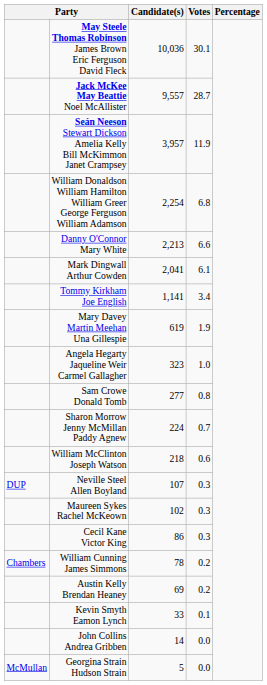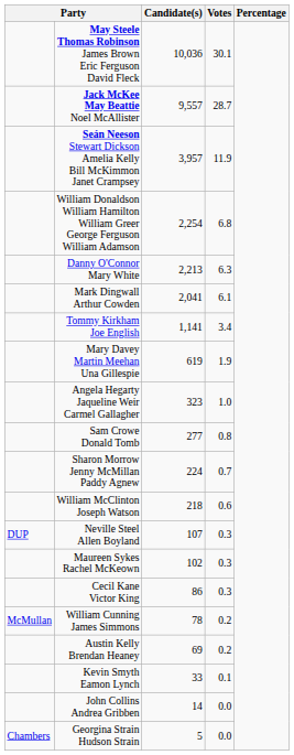 <table class="wikitable">
 <tr>
 <th colspan="2" rowspan="1" align="center" valign="top">Party</th>
 <th valign="top">Candidate(s)</th>
 <th valign="top">Votes</th>
 <th valign="top">Percentage</th>
 </tr>
 <tr>
 <td></td>
 <td align="right"><strong><a href='#'>May Steele</a></strong><br><strong><a href='#'>Thomas Robinson</a></strong><br>James Brown<br>Eric Ferguson<br>David Fleck</td>
 <td align="right">10,036</td>
 <td align="right">30.1</td>
 </tr>
 <tr>
 <td></td>
 <td align="right"><strong><a href='#'>Jack McKee</a></strong><br><strong><a href='#'>May Beattie</a></strong><br>Noel McAllister</td>
 <td align="right">9,557</td>
 <td align="right">28.7</td>
 </tr>
 <tr>
 <td></td>
 <td align="right"><strong><a href='#'>Seán Neeson</a></strong><br><a href='#'>Stewart Dickson</a><br>Amelia Kelly<br>Bill McKimmon<br>Janet Crampsey</td>
 <td align="right">3,957</td>
 <td align="right">11.9</td>
 </tr>
 <tr>
 <td></td>
 <td align="right">William Donaldson<br>William Hamilton<br>William Greer<br>George Ferguson<br>William Adamson</td>
 <td align="right">2,254</td>
 <td align="right">6.8</td>
 </tr>
 <tr>
 <td></td>
 <td align="right"><a href='#'>Danny O'Connor</a><br>Mary White</td>
 <td align="right">2,213</td>
-<td align="right">6.6</td>
+<td align="right">6.3</td>
 </tr>
 <tr>
 <td></td>
 <td align="right">Mark Dingwall<br>Arthur Cowden</td>
 <td align="right">2,041</td>
 <td align="right">6.1</td>
 </tr>
 <tr>
 <td></td>
 <td align="right"><a href='#'>Tommy Kirkham</a><br><a href='#'>Joe English</a></td>
 <td align="right">1,141</td>
 <td align="right">3.4</td>
 </tr>
 <tr>
 <td></td>
 <td align="right">Mary Davey<br><a href='#'>Martin Meehan</a><br>Una Gillespie</td>
 <td align="right">619</td>
 <td align="right">1.9</td>
 </tr>
 <tr>
 <td></td>
 <td align="right">Angela Hegarty<br>Jaqueline Weir<br>Carmel Gallagher</td>
 <td align="right">323</td>
 <td align="right">1.0</td>
 </tr>
 <tr>
 <td></td>
 <td align="right">Sam Crowe<br>Donald Tomb</td>
 <td align="right">277</td>
 <td align="right">0.8</td>
 </tr>
 <tr>
 <td></td>
 <td align="right">Sharon Morrow<br>Jenny McMillan<br>Paddy Agnew</td>
 <td align="right">224</td>
 <td align="right">0.7</td>
 </tr>
 <tr>
 <td></td>
 <td align="right">William McClinton<br>Joseph Watson</td>
 <td align="right">218</td>
 <td align="right">0.6</td>
 </tr>
 <tr>
 <td> <a href='#'>DUP</a></td>
 <td align="right">Neville Steel<br>Allen Boyland</td>
 <td align="right">107</td>
 <td align="right">0.3</td>
 </tr>
 <tr>
 <td></td>
 <td align="right">Maureen Sykes<br>Rachel McKeown</td>
 <td align="right">102</td>
 <td align="right">0.3</td>
 </tr>
 <tr>
 <td></td>
 <td align="right">Cecil Kane<br>Victor King</td>
 <td align="right">86</td>
 <td align="right">0.3</td>
 </tr>
 <tr>
-<td> <a href='#'>Chambers</a></td>
+<td> <a href='#'>McMullan</a></td>
 <td align="right">William Cunning<br>James Simmons</td>
 <td align="right">78</td>
 <td align="right">0.2</td>
 </tr>
 <tr>
 <td></td>
 <td align="right">Austin Kelly<br>Brendan Heaney</td>
 <td align="right">69</td>
 <td align="right">0.2</td>
 </tr>
 <tr>
 <td></td>
 <td align="right">Kevin Smyth<br>Eamon Lynch</td>
 <td align="right">33</td>
 <td align="right">0.1</td>
 </tr>
 <tr>
 <td></td>
 <td align="right">John Collins<br>Andrea Gribben</td>
 <td align="right">14</td>
 <td align="right">0.0</td>
 </tr>
 <tr>
-<td> <a href='#'>McMullan</a></td>
+<td> <a href='#'>Chambers</a></td>
 <td align="right">Georgina Strain<br>Hudson Strain</td>
 <td align="right">5</td>
 <td align="right">0.0</td>
 </tr>
 </table>
